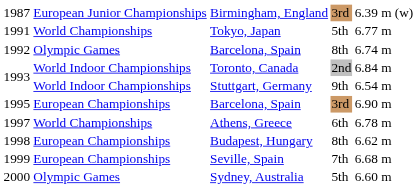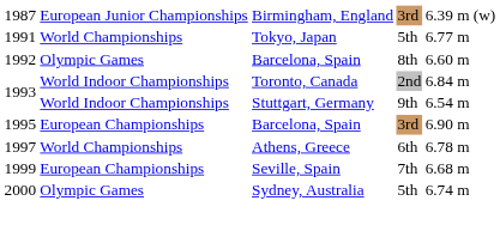 <table>
 <tr>
 <td>1987</td>
 <td><a href='#'>European Junior Championships</a></td>
 <td><a href='#'>Birmingham, England</a></td>
 <td bgcolor="cc9966">3rd</td>
 <td>6.39 m (w)</td>
 </tr>
 <tr>
 <td>1991</td>
 <td><a href='#'>World Championships</a></td>
 <td><a href='#'>Tokyo, Japan</a></td>
 <td>5th</td>
 <td>6.77 m</td>
 </tr>
 <tr>
 <td>1992</td>
 <td><a href='#'>Olympic Games</a></td>
 <td><a href='#'>Barcelona, Spain</a></td>
 <td>8th</td>
-<td>6.74 m</td>
+<td>6.60 m</td>
 </tr>
 <tr>
 <td rowspan=2>1993</td>
 <td><a href='#'>World Indoor Championships</a></td>
 <td><a href='#'>Toronto, Canada</a></td>
 <td bgcolor="silver">2nd</td>
 <td>6.84 m</td>
 </tr>
 <tr>
 <td><a href='#'>World Indoor Championships</a></td>
 <td><a href='#'>Stuttgart, Germany</a></td>
 <td>9th</td>
 <td>6.54 m</td>
 </tr>
 <tr>
 <td>1995</td>
 <td><a href='#'>European Championships</a></td>
 <td><a href='#'>Barcelona, Spain</a></td>
 <td bgcolor="cc9966">3rd</td>
 <td>6.90 m</td>
 </tr>
 <tr>
 <td>1997</td>
 <td><a href='#'>World Championships</a></td>
 <td><a href='#'>Athens, Greece</a></td>
 <td>6th</td>
 <td>6.78 m</td>
 </tr>
 <tr>
-<td>1998</td>
-<td><a href='#'>European Championships</a></td>
-<td><a href='#'>Budapest, Hungary</a></td>
-<td>8th</td>
-<td>6.62 m</td>
-</tr>
-<tr>
 <td>1999</td>
 <td><a href='#'>European Championships</a></td>
 <td><a href='#'>Seville, Spain</a></td>
 <td>7th</td>
 <td>6.68 m</td>
 </tr>
 <tr>
 <td>2000</td>
 <td><a href='#'>Olympic Games</a></td>
 <td><a href='#'>Sydney, Australia</a></td>
 <td>5th</td>
-<td>6.60 m</td>
+<td>6.74 m</td>
 </tr>
 <tr>
 </tr>
 </table>
